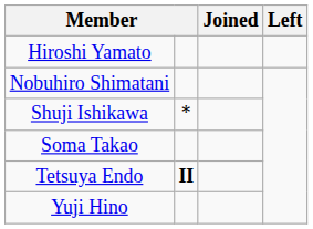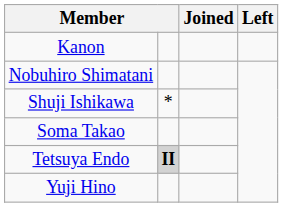 <table class="wikitable sortable" style="text-align:center;">
 <tr>
 <th colspan="2">Member</th>
 <th>Joined</th>
 <th>Left</th>
 </tr>
 <tr>
-<td><a href='#'>Hiroshi Yamato</a></td>
+<td><a href='#'>Kanon</a></td>
 <td></td>
 <td></td>
 <td></td>
 </tr>
 <tr>
 <td><a href='#'>Nobuhiro Shimatani</a></td>
 <td></td>
 <td></td>
 <td rowspan=5></td>
 </tr>
 <tr>
 <td><a href='#'>Shuji Ishikawa</a></td>
 <td>*</td>
 <td></td>
 </tr>
 <tr>
 <td><a href='#'>Soma Takao</a></td>
 <td></td>
 <td></td>
 </tr>
 <tr>
 <td><a href='#'>Tetsuya Endo</a></td>
-<td><strong>II</strong></td>
+<td style="background: lightgrey;"><strong>II</strong></td>
 <td></td>
 </tr>
 <tr>
 <td><a href='#'>Yuji Hino</a></td>
 <td></td>
 <td></td>
 </tr>
 </table>
